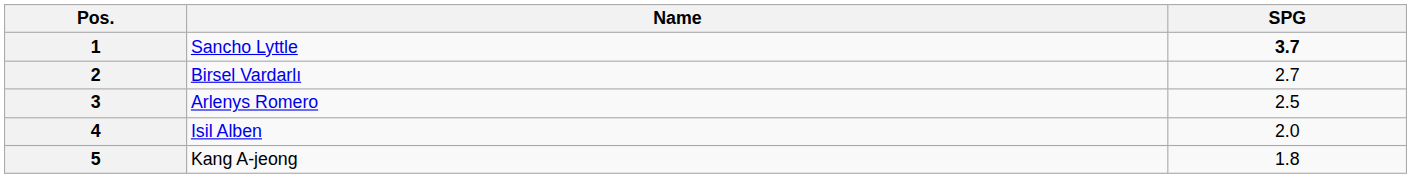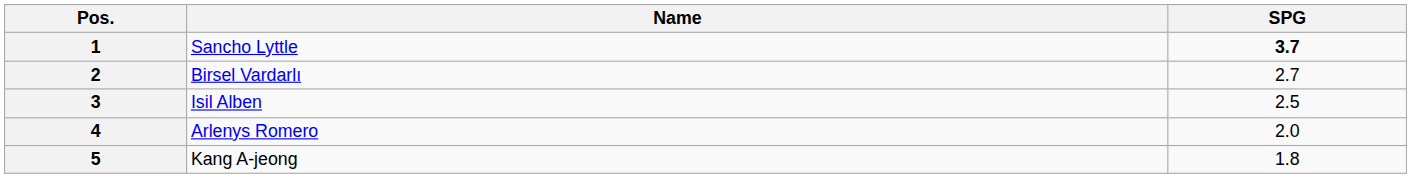 <table class=wikitable width=100% style="text-align:center;">
 <tr>
 <th width="13%">Pos.</th>
 <th width="70%">Name</th>
 <th width="17%">SPG</th>
 </tr>
 <tr>
 <th>1</th>
 <td align=left> <a href='#'>Sancho Lyttle</a></td>
 <td><strong>3.7</strong></td>
 </tr>
 <tr>
 <th>2</th>
 <td align=left> <a href='#'>Birsel Vardarlı</a></td>
 <td>2.7</td>
 </tr>
 <tr>
 <th>3</th>
-<td align=left> <a href='#'>Arlenys Romero</a></td>
+<td align=left> <a href='#'>Isil Alben</a></td>
 <td>2.5</td>
 </tr>
 <tr>
 <th>4</th>
-<td align=left> <a href='#'>Isil Alben</a></td>
+<td align=left> <a href='#'>Arlenys Romero</a></td>
 <td>2.0</td>
 </tr>
 <tr>
 <th>5</th>
 <td align=left> Kang A-jeong</td>
 <td>1.8</td>
 </tr>
 </table>
